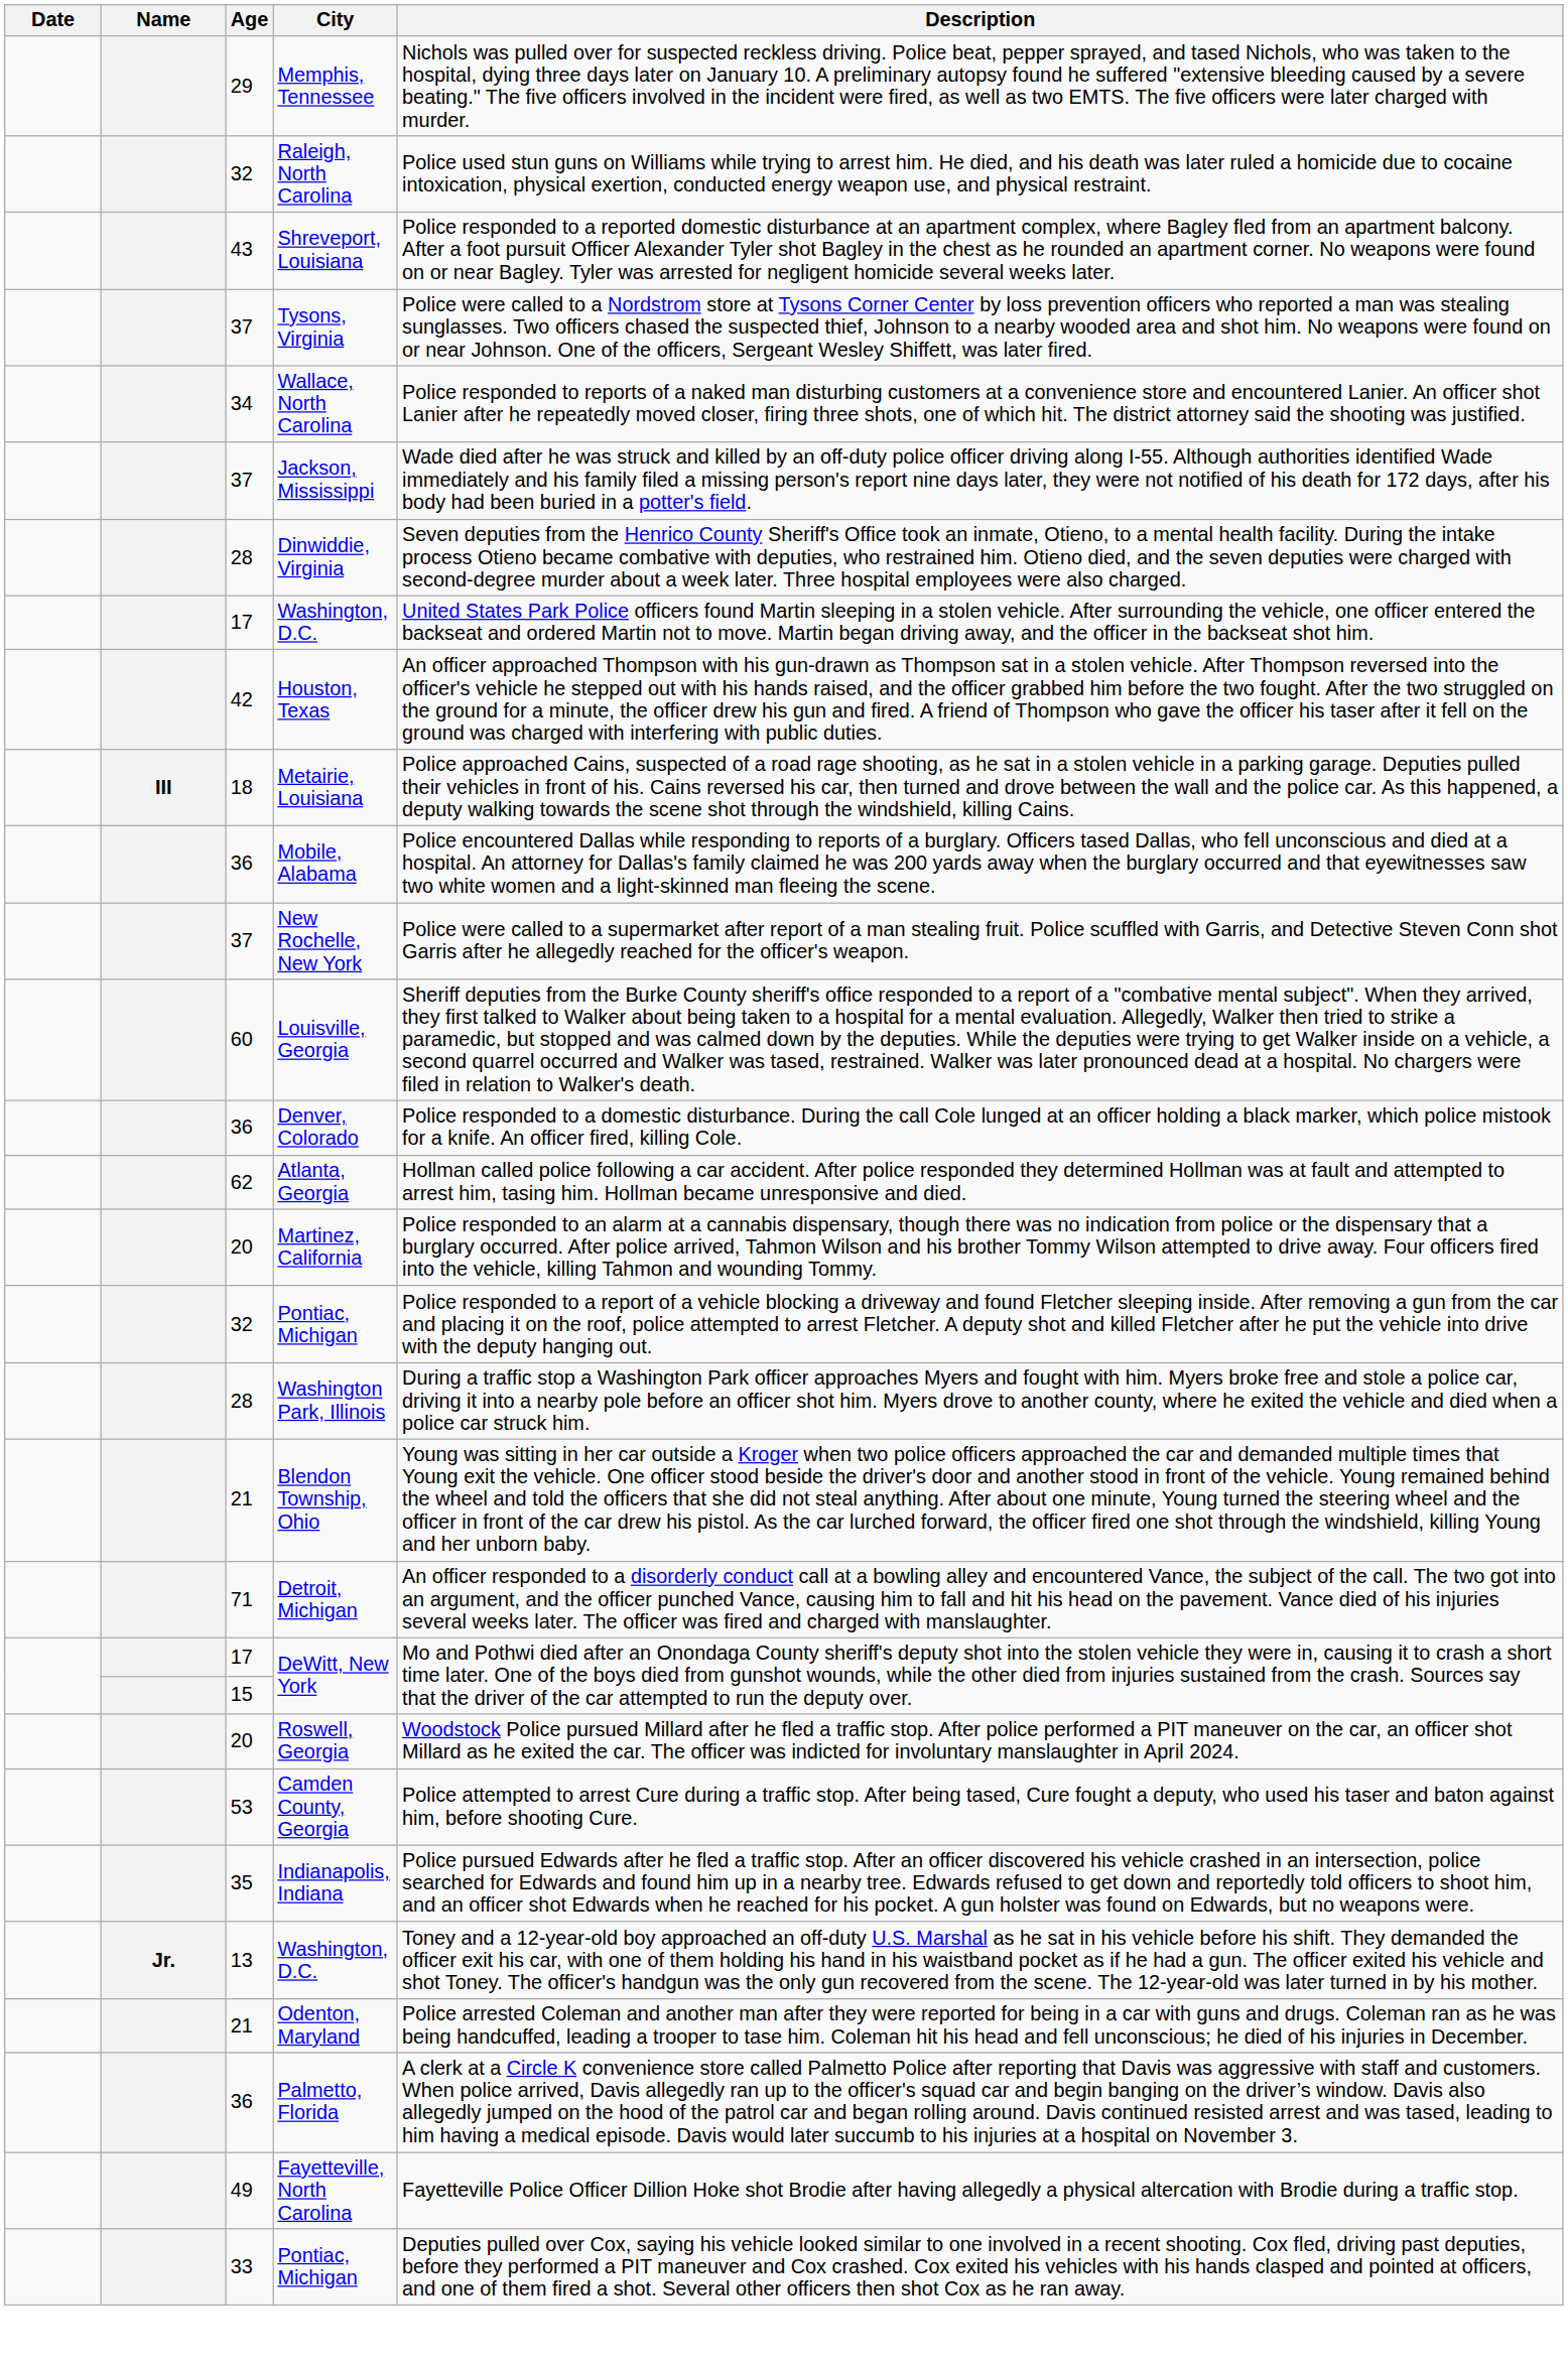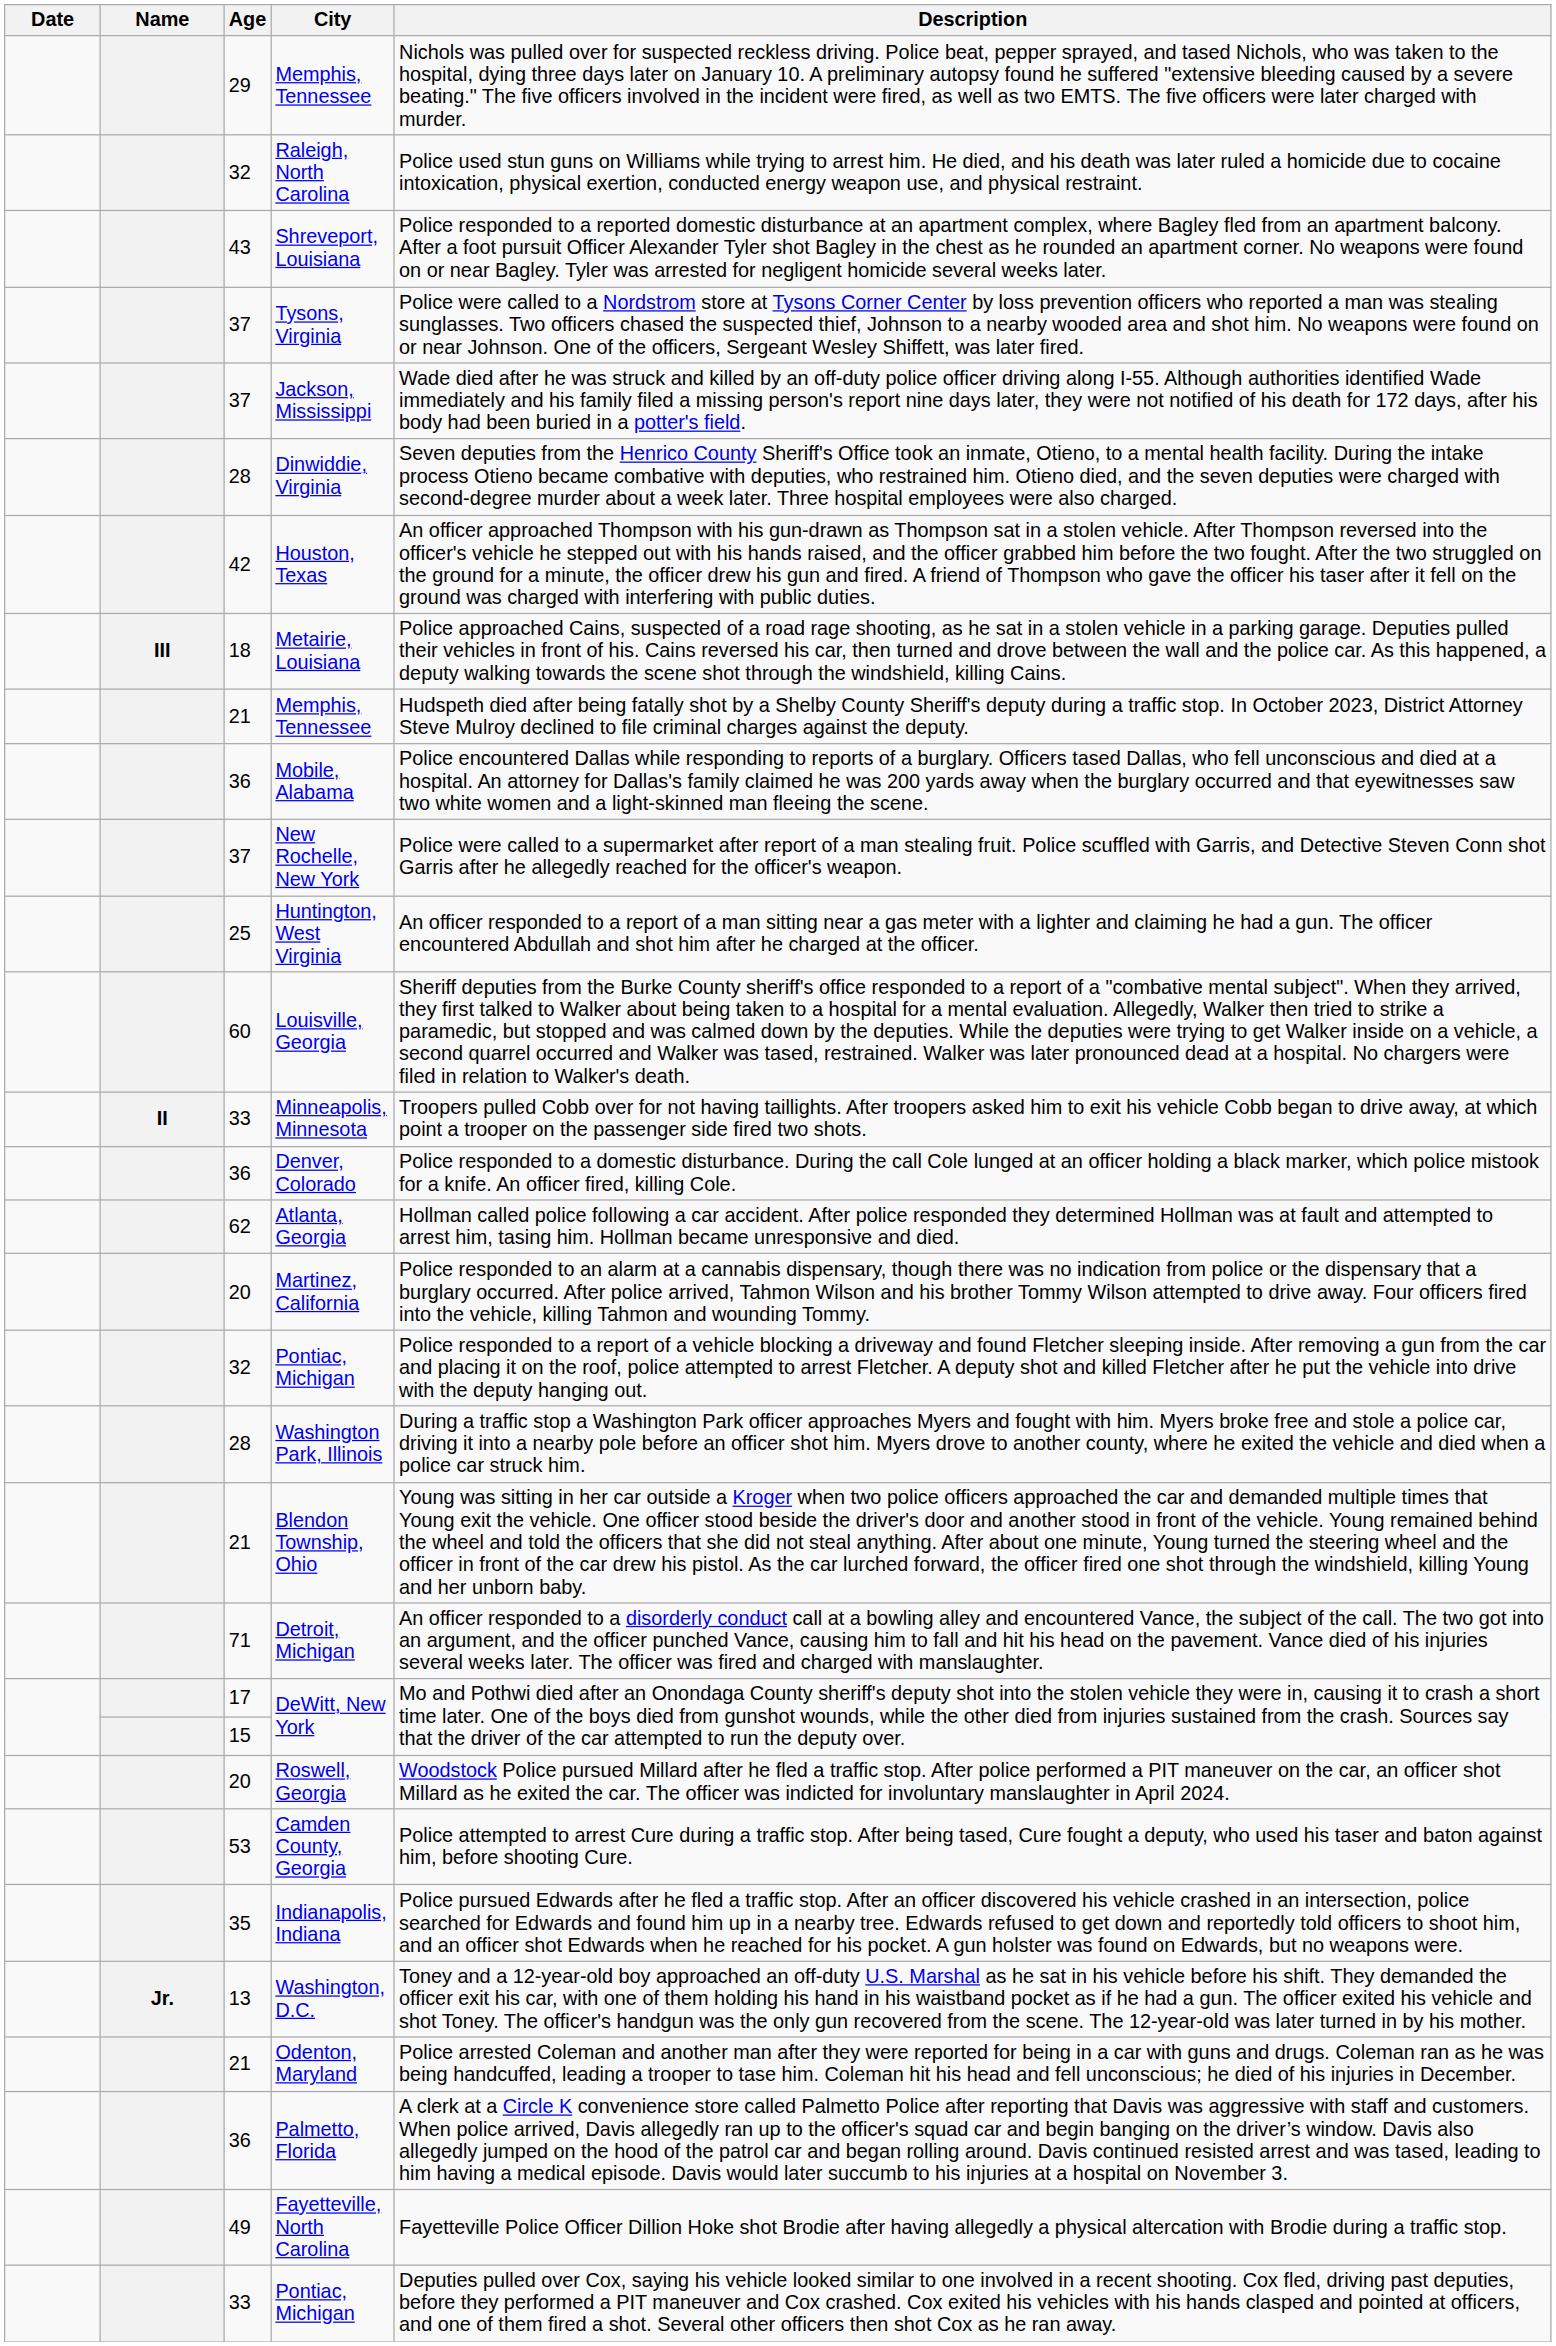 <table class="wikitable sortable plainrowheaders">
 <tr>
 <th scope="col" style="width:6.2%">Date</th>
 <th scope="col" style="width:8%">Name</th>
 <th scope="col" style="width:2.8%">Age</th>
 <th scope="col" style="width:8%">City</th>
 <th scope="col" class="unsortable">Description</th>
 </tr>
 <tr>
 <td></td>
 <th scope="row"></th>
 <td>29</td>
 <td><a href='#'>Memphis, Tennessee</a></td>
 <td>Nichols was pulled over for suspected reckless driving. Police beat, pepper sprayed, and tased Nichols, who was taken to the hospital, dying three days later on January 10. A preliminary autopsy found he suffered "extensive bleeding caused by a severe beating." The five officers involved in the incident were fired, as well as two EMTS. The five officers were later charged with murder.</td>
 </tr>
 <tr>
 <td></td>
 <th scope="row"></th>
 <td>32</td>
 <td><a href='#'>Raleigh, North Carolina</a></td>
 <td>Police used stun guns on Williams while trying to arrest him. He died, and his death was later ruled a homicide due to cocaine intoxication, physical exertion, conducted energy weapon use, and physical restraint.</td>
 </tr>
 <tr>
 <td></td>
 <th scope="row"></th>
 <td>43</td>
 <td><a href='#'>Shreveport, Louisiana</a></td>
 <td>Police responded to a reported domestic disturbance at an apartment complex, where Bagley fled from an apartment balcony. After a foot pursuit Officer Alexander Tyler shot Bagley in the chest as he rounded an apartment corner. No weapons were found on or near Bagley. Tyler was arrested for negligent homicide several weeks later.</td>
 </tr>
 <tr>
 <td></td>
 <th scope="row"></th>
 <td>37</td>
 <td><a href='#'>Tysons, Virginia</a></td>
 <td>Police were called to a <a href='#'>Nordstrom</a> store at <a href='#'>Tysons Corner Center</a> by loss prevention officers who reported a man was stealing sunglasses. Two officers chased the suspected thief, Johnson to a nearby wooded area and shot him. No weapons were found on or near Johnson. One of the officers, Sergeant Wesley Shiffett, was later fired.</td>
 </tr>
 <tr>
 <td></td>
 <th scope="row"></th>
-<td>34</td>
-<td><a href='#'>Wallace, North Carolina</a></td>
-<td>Police responded to reports of a naked man disturbing customers at a convenience store and encountered Lanier. An officer shot Lanier after he repeatedly moved closer, firing three shots, one of which hit. The district attorney said the shooting was justified.</td>
-</tr>
-<tr>
-<td></td>
-<th scope="row"></th>
 <td>37</td>
 <td><a href='#'>Jackson, Mississippi</a></td>
 <td>Wade died after he was struck and killed by an off-duty police officer driving along I-55. Although authorities identified Wade immediately and his family filed a missing person's report nine days later, they were not notified of his death for 172 days, after his body had been buried in a <a href='#'>potter's field</a>.</td>
 </tr>
 <tr>
 <td></td>
 <th scope="row"></th>
 <td>28</td>
 <td><a href='#'>Dinwiddie, Virginia</a></td>
 <td>Seven deputies from the <a href='#'>Henrico County</a> Sheriff's Office took an inmate, Otieno, to a mental health facility. During the intake process Otieno became combative with deputies, who restrained him. Otieno died, and the seven deputies were charged with second-degree murder about a week later. Three hospital employees were also charged.</td>
-</tr>
-<tr>
-<td></td>
-<th scope="row"></th>
-<td>17</td>
-<td><a href='#'>Washington, D.C.</a></td>
-<td><a href='#'>United States Park Police</a> officers found Martin sleeping in a stolen vehicle. After surrounding the vehicle, one officer entered the backseat and ordered Martin not to move. Martin began driving away, and the officer in the backseat shot him.</td>
 </tr>
 <tr>
 <td></td>
 <th scope="row"></th>
 <td>42</td>
 <td><a href='#'>Houston, Texas</a></td>
 <td>An officer approached Thompson with his gun-drawn as Thompson sat in a stolen vehicle. After Thompson reversed into the officer's vehicle he stepped out with his hands raised, and the officer grabbed him before the two fought. After the two struggled on the ground for a minute, the officer drew his gun and fired. A friend of Thompson who gave the officer his taser after it fell on the ground was charged with interfering with public duties.</td>
 </tr>
 <tr>
 <td></td>
 <th scope="row"> III</th>
 <td>18</td>
 <td><a href='#'>Metairie, Louisiana</a></td>
 <td>Police approached Cains, suspected of a road rage shooting, as he sat in a stolen vehicle in a parking garage. Deputies pulled their vehicles in front of his. Cains reversed his car, then turned and drove between the wall and the police car. As this happened, a deputy walking towards the scene shot through the windshield, killing Cains.</td>
 </tr>
 <tr>
 <td></td>
 <th scope="row"></th>
+<td>21</td>
+<td><a href='#'>Memphis, Tennessee</a></td>
+<td>Hudspeth died after being fatally shot by a Shelby County Sheriff's deputy during a traffic stop. In October 2023, District Attorney Steve Mulroy declined to file criminal charges against the deputy.</td>
+</tr>
+<tr>
+<td></td>
+<th scope="row"></th>
 <td>36</td>
 <td><a href='#'>Mobile, Alabama</a></td>
 <td>Police encountered Dallas while responding to reports of a burglary. Officers tased Dallas, who fell unconscious and died at a hospital. An attorney for Dallas's family claimed he was 200 yards away when the burglary occurred and that eyewitnesses saw two white women and a light-skinned man fleeing the scene.</td>
 </tr>
 <tr>
 <td></td>
 <th scope="row"></th>
 <td>37</td>
 <td><a href='#'>New Rochelle, New York</a></td>
 <td>Police were called to a supermarket after report of a man stealing fruit. Police scuffled with Garris, and Detective Steven Conn shot Garris after he allegedly reached for the officer's weapon.</td>
 </tr>
 <tr>
 <td></td>
 <th scope="row"></th>
+<td>25</td>
+<td><a href='#'>Huntington, West Virginia</a></td>
+<td>An officer responded to a report of a man sitting near a gas meter with a lighter and claiming he had a gun. The officer encountered Abdullah and shot him after he charged at the officer.</td>
+</tr>
+<tr>
+<td></td>
+<th scope="row"></th>
 <td>60</td>
 <td><a href='#'>Louisville, Georgia</a></td>
 <td>Sheriff deputies from the Burke County sheriff's office responded to a report of a "combative mental subject". When they arrived, they first talked to Walker about being taken to a hospital for a mental evaluation. Allegedly, Walker then tried to strike a paramedic, but stopped and was calmed down by the deputies. While the deputies were trying to get Walker inside on a vehicle, a second quarrel occurred and Walker was tased, restrained. Walker was later pronounced dead at a hospital. No chargers were filed in relation to Walker's death.</td>
+</tr>
+<tr>
+<td></td>
+<th scope="row"> II</th>
+<td>33</td>
+<td><a href='#'>Minneapolis, Minnesota</a></td>
+<td>Troopers pulled Cobb over for not having taillights. After troopers asked him to exit his vehicle Cobb began to drive away, at which point a trooper on the passenger side fired two shots.</td>
 </tr>
 <tr>
 <td></td>
 <th scope="row"></th>
 <td>36</td>
 <td><a href='#'>Denver, Colorado</a></td>
 <td>Police responded to a domestic disturbance. During the call Cole lunged at an officer holding a black marker, which police mistook for a knife. An officer fired, killing Cole.</td>
 </tr>
 <tr>
 <td></td>
 <th scope="row"></th>
 <td>62</td>
 <td><a href='#'>Atlanta, Georgia</a></td>
 <td>Hollman called police following a car accident. After police responded they determined Hollman was at fault and attempted to arrest him, tasing him. Hollman became unresponsive and died.</td>
 </tr>
 <tr>
 <td></td>
 <th scope="row"></th>
 <td>20</td>
 <td><a href='#'>Martinez, California</a></td>
 <td>Police responded to an alarm at a cannabis dispensary, though there was no indication from police or the dispensary that a burglary occurred. After police arrived, Tahmon Wilson and his brother Tommy Wilson attempted to drive away. Four officers fired into the vehicle, killing Tahmon and wounding Tommy.</td>
 </tr>
 <tr>
 <td></td>
 <th scope="row"></th>
 <td>32</td>
 <td><a href='#'>Pontiac, Michigan</a></td>
 <td>Police responded to a report of a vehicle blocking a driveway and found Fletcher sleeping inside. After removing a gun from the car and placing it on the roof, police attempted to arrest Fletcher. A deputy shot and killed Fletcher after he put the vehicle into drive with the deputy hanging out.</td>
 </tr>
 <tr>
 <td></td>
 <th scope="row"></th>
 <td>28</td>
 <td><a href='#'>Washington Park, Illinois</a></td>
 <td>During a traffic stop a Washington Park officer approaches Myers and fought with him. Myers broke free and stole a police car, driving it into a nearby pole before an officer shot him. Myers drove to another county, where he exited the vehicle and died when a police car struck him.</td>
 </tr>
 <tr>
 <td></td>
 <th scope="row"></th>
 <td>21</td>
 <td><a href='#'>Blendon Township, Ohio</a></td>
 <td>Young was sitting in her car outside a <a href='#'>Kroger</a> when two police officers approached the car and demanded multiple times that Young exit the vehicle. One officer stood beside the driver's door and another stood in front of the vehicle. Young remained behind the wheel and told the officers that she did not steal anything. After about one minute, Young turned the steering wheel and the officer in front of the car drew his pistol. As the car lurched forward, the officer fired one shot through the windshield, killing Young and her unborn baby.</td>
 </tr>
 <tr>
 <td></td>
 <th scope="row"></th>
 <td>71</td>
 <td><a href='#'>Detroit, Michigan</a></td>
 <td>An officer responded to a <a href='#'>disorderly conduct</a> call at a bowling alley and encountered Vance, the subject of the call. The two got into an argument, and the officer punched Vance, causing him to fall and hit his head on the pavement. Vance died of his injuries several weeks later. The officer was fired and charged with manslaughter.</td>
 </tr>
 <tr>
 <td rowspan=2></td>
 <th scope="row"></th>
 <td>17</td>
 <td rowspan=2><a href='#'>DeWitt, New York</a></td>
 <td rowspan=2>Mo and Pothwi died after an Onondaga County sheriff's deputy shot into the stolen vehicle they were in, causing it to crash a short time later. One of the boys died from gunshot wounds, while the other died from injuries sustained from the crash. Sources say that the driver of the car attempted to run the deputy over.</td>
 </tr>
 <tr>
 <th scope="row"></th>
 <td>15</td>
 </tr>
 <tr>
 <td></td>
 <th scope="row"></th>
 <td>20</td>
 <td><a href='#'>Roswell, Georgia</a></td>
 <td><a href='#'>Woodstock</a> Police pursued Millard after he fled a traffic stop. After police performed a PIT maneuver on the car, an officer shot Millard as he exited the car. The officer was indicted for involuntary manslaughter in April 2024.</td>
 </tr>
 <tr>
 <td></td>
 <th scope="row"></th>
 <td>53</td>
 <td><a href='#'>Camden County, Georgia</a></td>
 <td>Police attempted to arrest Cure during a traffic stop. After being tased, Cure fought a deputy, who used his taser and baton against him, before shooting Cure.</td>
 </tr>
 <tr>
 <td></td>
 <th scope="row"></th>
 <td>35</td>
 <td><a href='#'>Indianapolis, Indiana</a></td>
 <td>Police pursued Edwards after he fled a traffic stop. After an officer discovered his vehicle crashed in an intersection, police searched for Edwards and found him up in a nearby tree. Edwards refused to get down and reportedly told officers to shoot him, and an officer shot Edwards when he reached for his pocket. A gun holster was found on Edwards, but no weapons were.</td>
 </tr>
 <tr>
 <td></td>
 <th scope="row"> Jr.</th>
 <td>13</td>
 <td><a href='#'>Washington, D.C.</a></td>
 <td>Toney and a 12-year-old boy approached an off-duty <a href='#'>U.S. Marshal</a> as he sat in his vehicle before his shift. They demanded the officer exit his car, with one of them holding his hand in his waistband pocket as if he had a gun. The officer exited his vehicle and shot Toney. The officer's handgun was the only gun recovered from the scene. The 12-year-old was later turned in by his mother.</td>
 </tr>
 <tr>
 <td></td>
 <th scope="row"></th>
 <td>21</td>
 <td><a href='#'>Odenton, Maryland</a></td>
 <td>Police arrested Coleman and another man after they were reported for being in a car with guns and drugs. Coleman ran as he was being handcuffed, leading a trooper to tase him. Coleman hit his head and fell unconscious; he died of his injuries in December.</td>
 </tr>
 <tr>
 <td></td>
 <th scope="row"></th>
 <td>36</td>
 <td><a href='#'>Palmetto, Florida</a></td>
 <td>A clerk at a <a href='#'>Circle K</a> convenience store called Palmetto Police after reporting that Davis was aggressive with staff and customers. When police arrived, Davis allegedly ran up to the officer's squad car and begin banging on the driver’s window. Davis also allegedly jumped on the hood of the patrol car and began rolling around. Davis continued resisted arrest and was tased, leading to him having a medical episode. Davis would later succumb to his injuries at a hospital on November 3.</td>
 </tr>
 <tr>
 <td></td>
 <th scope="row"></th>
 <td>49</td>
 <td><a href='#'>Fayetteville, North Carolina</a></td>
 <td>Fayetteville Police Officer Dillion Hoke shot Brodie after having allegedly a physical altercation with Brodie during a traffic stop.</td>
 </tr>
 <tr>
 <td></td>
 <th scope="row"></th>
 <td>33</td>
 <td><a href='#'>Pontiac, Michigan</a></td>
 <td>Deputies pulled over Cox, saying his vehicle looked similar to one involved in a recent shooting. Cox fled, driving past deputies, before they performed a PIT maneuver and Cox crashed. Cox exited his vehicles with his hands clasped and pointed at officers, and one of them fired a shot. Several other officers then shot Cox as he ran away.</td>
 </tr>
 </table>
